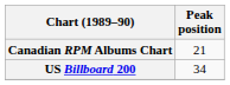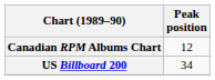 <table class="wikitable plainrowheaders sortable" style="text-align:center;" border="1">
 <tr>
 <th scope="col">Chart (1989–90)</th>
 <th scope="col">Peak<br>position</th>
 </tr>
 <tr>
 <th scope="row">Canadian <em>RPM</em> Albums Chart</th>
-<td>21</td>
+<td>12</td>
 </tr>
 <tr>
 <th scope="row">US <a href='#'><em>Billboard</em> 200</a></th>
 <td>34</td>
 </tr>
 <tr>
 </tr>
 </table>
